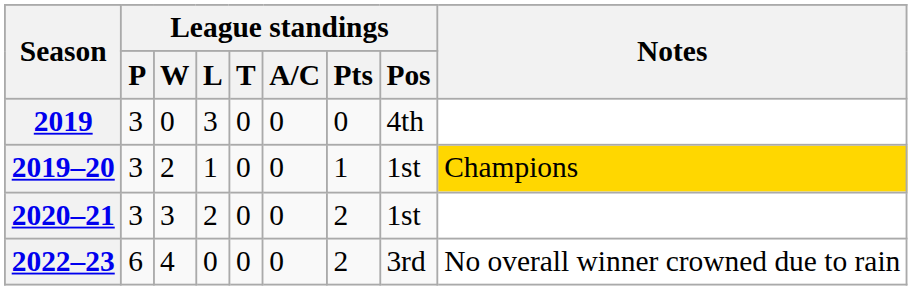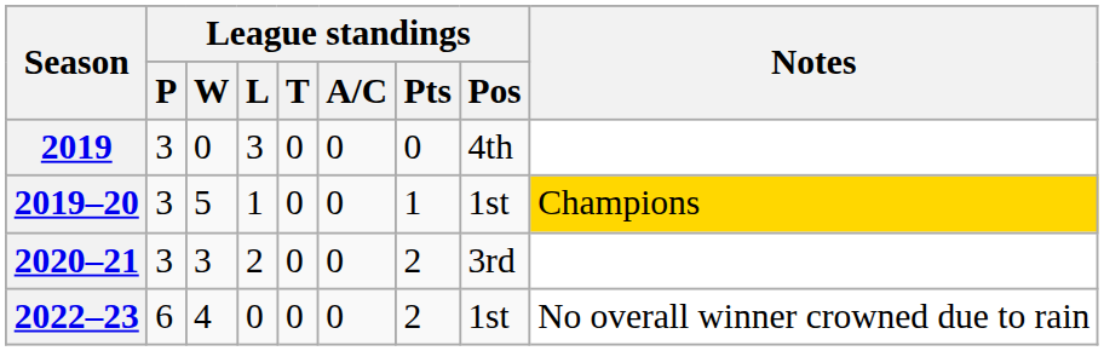 <table class="wikitable sortable">
 <tr>
 <th scope="col" rowspan="2">Season</th>
 <th scope="col" colspan="7">League standings</th>
 <th scope="col" rowspan="2">Notes</th>
 </tr>
 <tr>
 <th scope="col">P</th>
 <th scope="col">W</th>
 <th scope="col">L</th>
 <th scope="col">T</th>
 <th scope="col">A/C</th>
 <th scope="col">Pts</th>
 <th scope="col">Pos</th>
 </tr>
 <tr>
 <th scope="row"><a href='#'>2019</a></th>
 <td>3</td>
 <td>0</td>
 <td>3</td>
 <td>0</td>
 <td>0</td>
 <td>0</td>
 <td>4th</td>
 <td style="background: white;"></td>
 </tr>
 <tr>
 <th scope="row"><a href='#'>2019–20</a></th>
 <td>3</td>
-<td>2</td>
+<td>5</td>
 <td>1</td>
 <td>0</td>
 <td>0</td>
 <td>1</td>
 <td>1st</td>
 <td style="background: gold;">Champions</td>
 </tr>
 <tr>
 <th scope="row"><a href='#'>2020–21</a></th>
 <td>3</td>
 <td>3</td>
 <td>2</td>
 <td>0</td>
 <td>0</td>
 <td>2</td>
-<td>1st</td>
+<td>3rd</td>
 <td style="background: white;"></td>
 </tr>
 <tr>
 <th scope="row"><a href='#'>2022–23</a></th>
 <td>6</td>
 <td>4</td>
 <td>0</td>
 <td>0</td>
 <td>0</td>
 <td>2</td>
-<td>3rd</td>
+<td>1st</td>
 <td style="background: white;">No overall winner crowned due to rain</td>
 </tr>
 </table>
